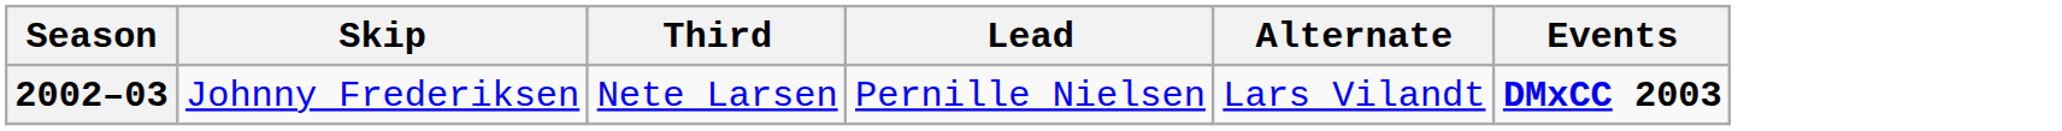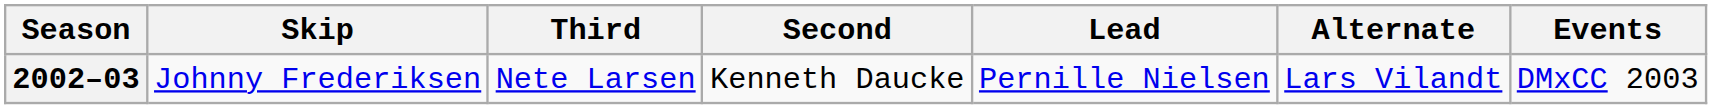 <table class="wikitable">
 <tr>
 <th scope="col">Season</th>
 <th scope="col">Skip</th>
 <th scope="col">Third</th>
+<th scope="col">Second</th>
 <th scope="col">Lead</th>
 <th scope="col">Alternate</th>
 <th scope="col">Events</th>
 </tr>
 <tr>
 <th scope="row">2002–03</th>
 <td><a href='#'>Johnny Frederiksen</a></td>
 <td><a href='#'>Nete Larsen</a></td>
+<td>Kenneth Daucke</td>
 <td><a href='#'>Pernille Nielsen</a></td>
 <td><a href='#'>Lars Vilandt</a></td>
-<td><strong><a href='#'>DMxCC</a> 2003 </strong></td>
+<td><a href='#'>DMxCC</a> 2003 </td>
 </tr>
 </table>
